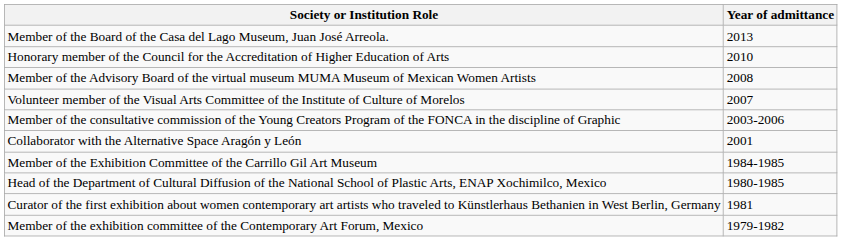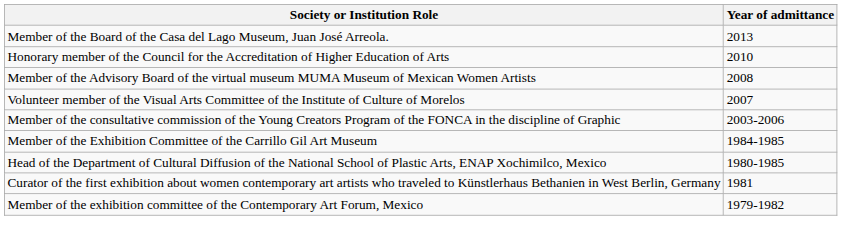 <table class="wikitable">
 <tr>
 <th>Society or Institution Role</th>
 <th>Year of admittance</th>
 </tr>
 <tr>
 <td>Member of the Board of the Casa del Lago Museum, Juan José Arreola.</td>
 <td>2013</td>
 </tr>
 <tr>
 <td>Honorary member of the Council for the Accreditation of Higher Education of Arts</td>
 <td>2010</td>
 </tr>
 <tr>
 <td>Member of the Advisory Board of the virtual museum MUMA Museum of Mexican Women Artists</td>
 <td>2008</td>
 </tr>
 <tr>
 <td>Volunteer member of the Visual Arts Committee of the Institute of Culture of Morelos</td>
 <td>2007</td>
 </tr>
 <tr>
 <td>Member of the consultative commission of the Young Creators Program of the FONCA in the discipline of Graphic</td>
 <td>2003-2006</td>
 </tr>
 <tr>
-<td>Collaborator with the Alternative Space Aragón y León</td>
-<td>2001</td>
-</tr>
-<tr>
 <td>Member of the Exhibition Committee of the Carrillo Gil Art Museum</td>
 <td>1984-1985</td>
 </tr>
 <tr>
 <td>Head of the Department of Cultural Diffusion of the National School of Plastic Arts, ENAP Xochimilco, Mexico</td>
 <td>1980-1985</td>
 </tr>
 <tr>
 <td>Curator of the first exhibition about women contemporary art artists who traveled to Künstlerhaus Bethanien in West Berlin, Germany</td>
 <td>1981</td>
 </tr>
 <tr>
 <td>Member of the exhibition committee of the Contemporary Art Forum, Mexico</td>
 <td>1979-1982</td>
 </tr>
 </table>
